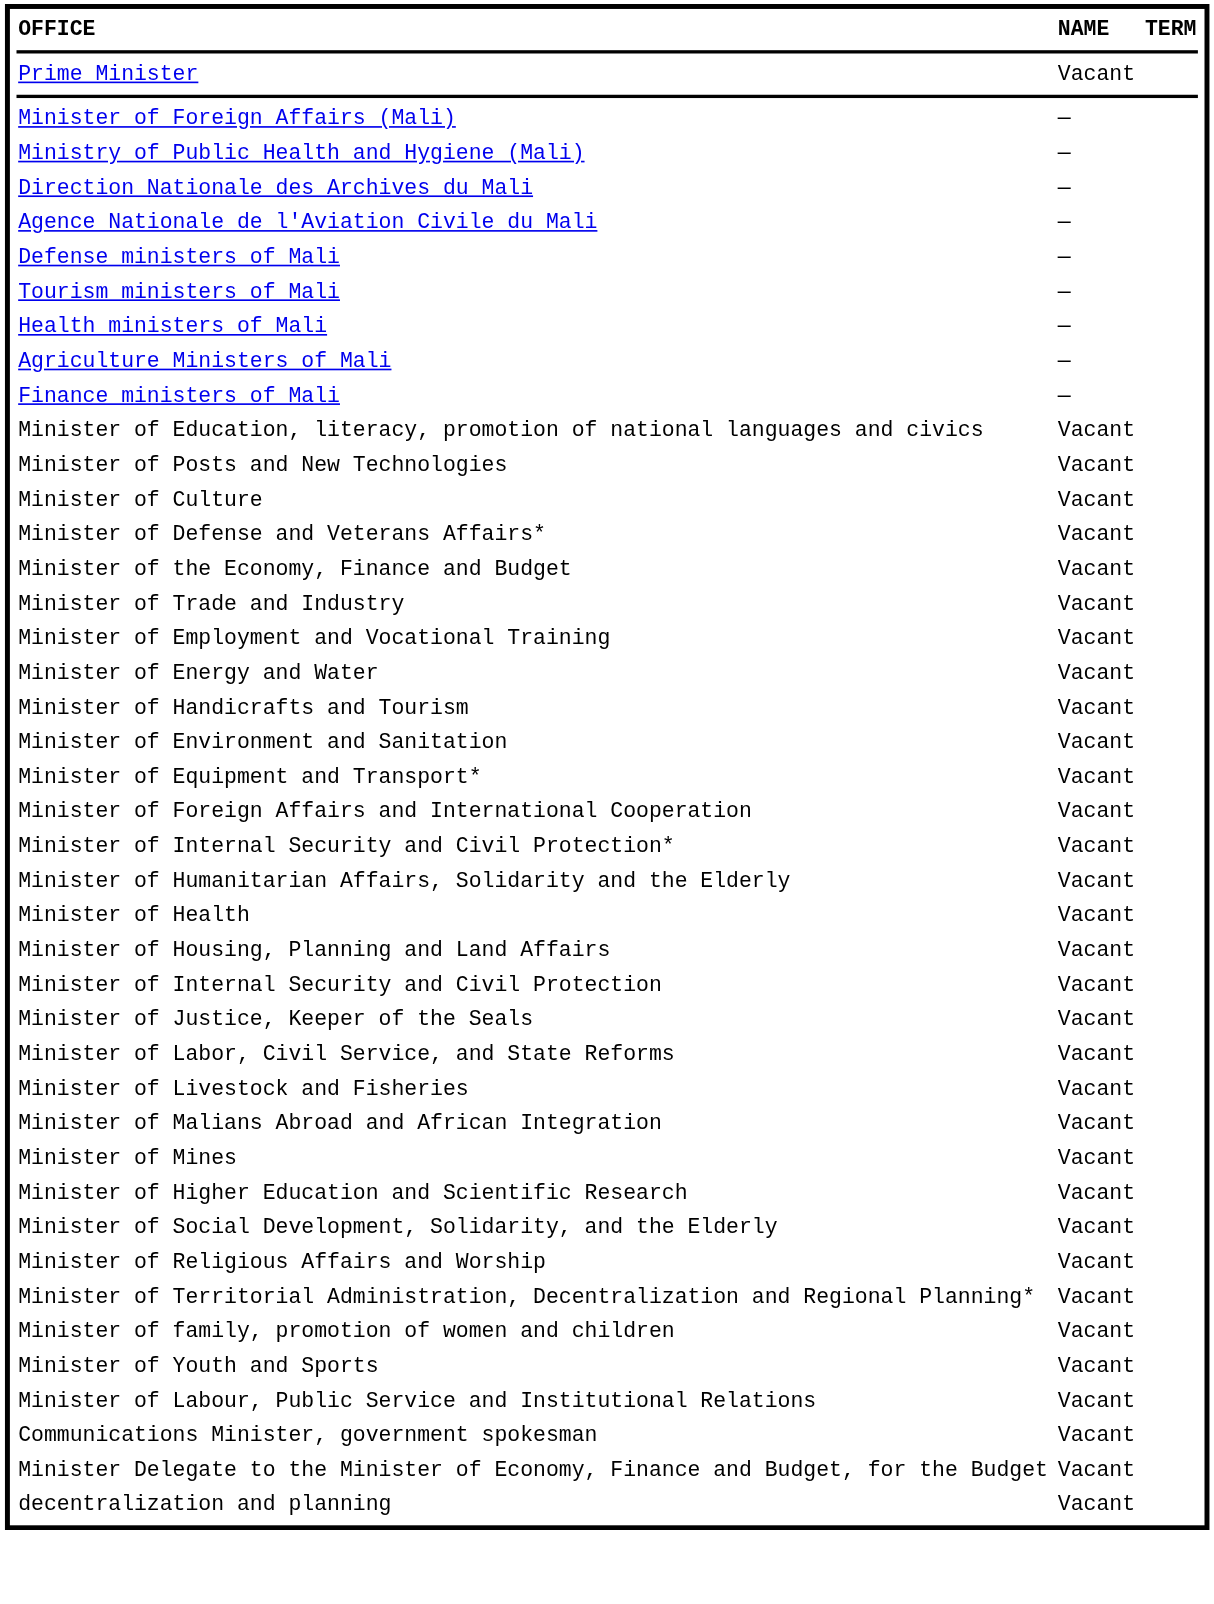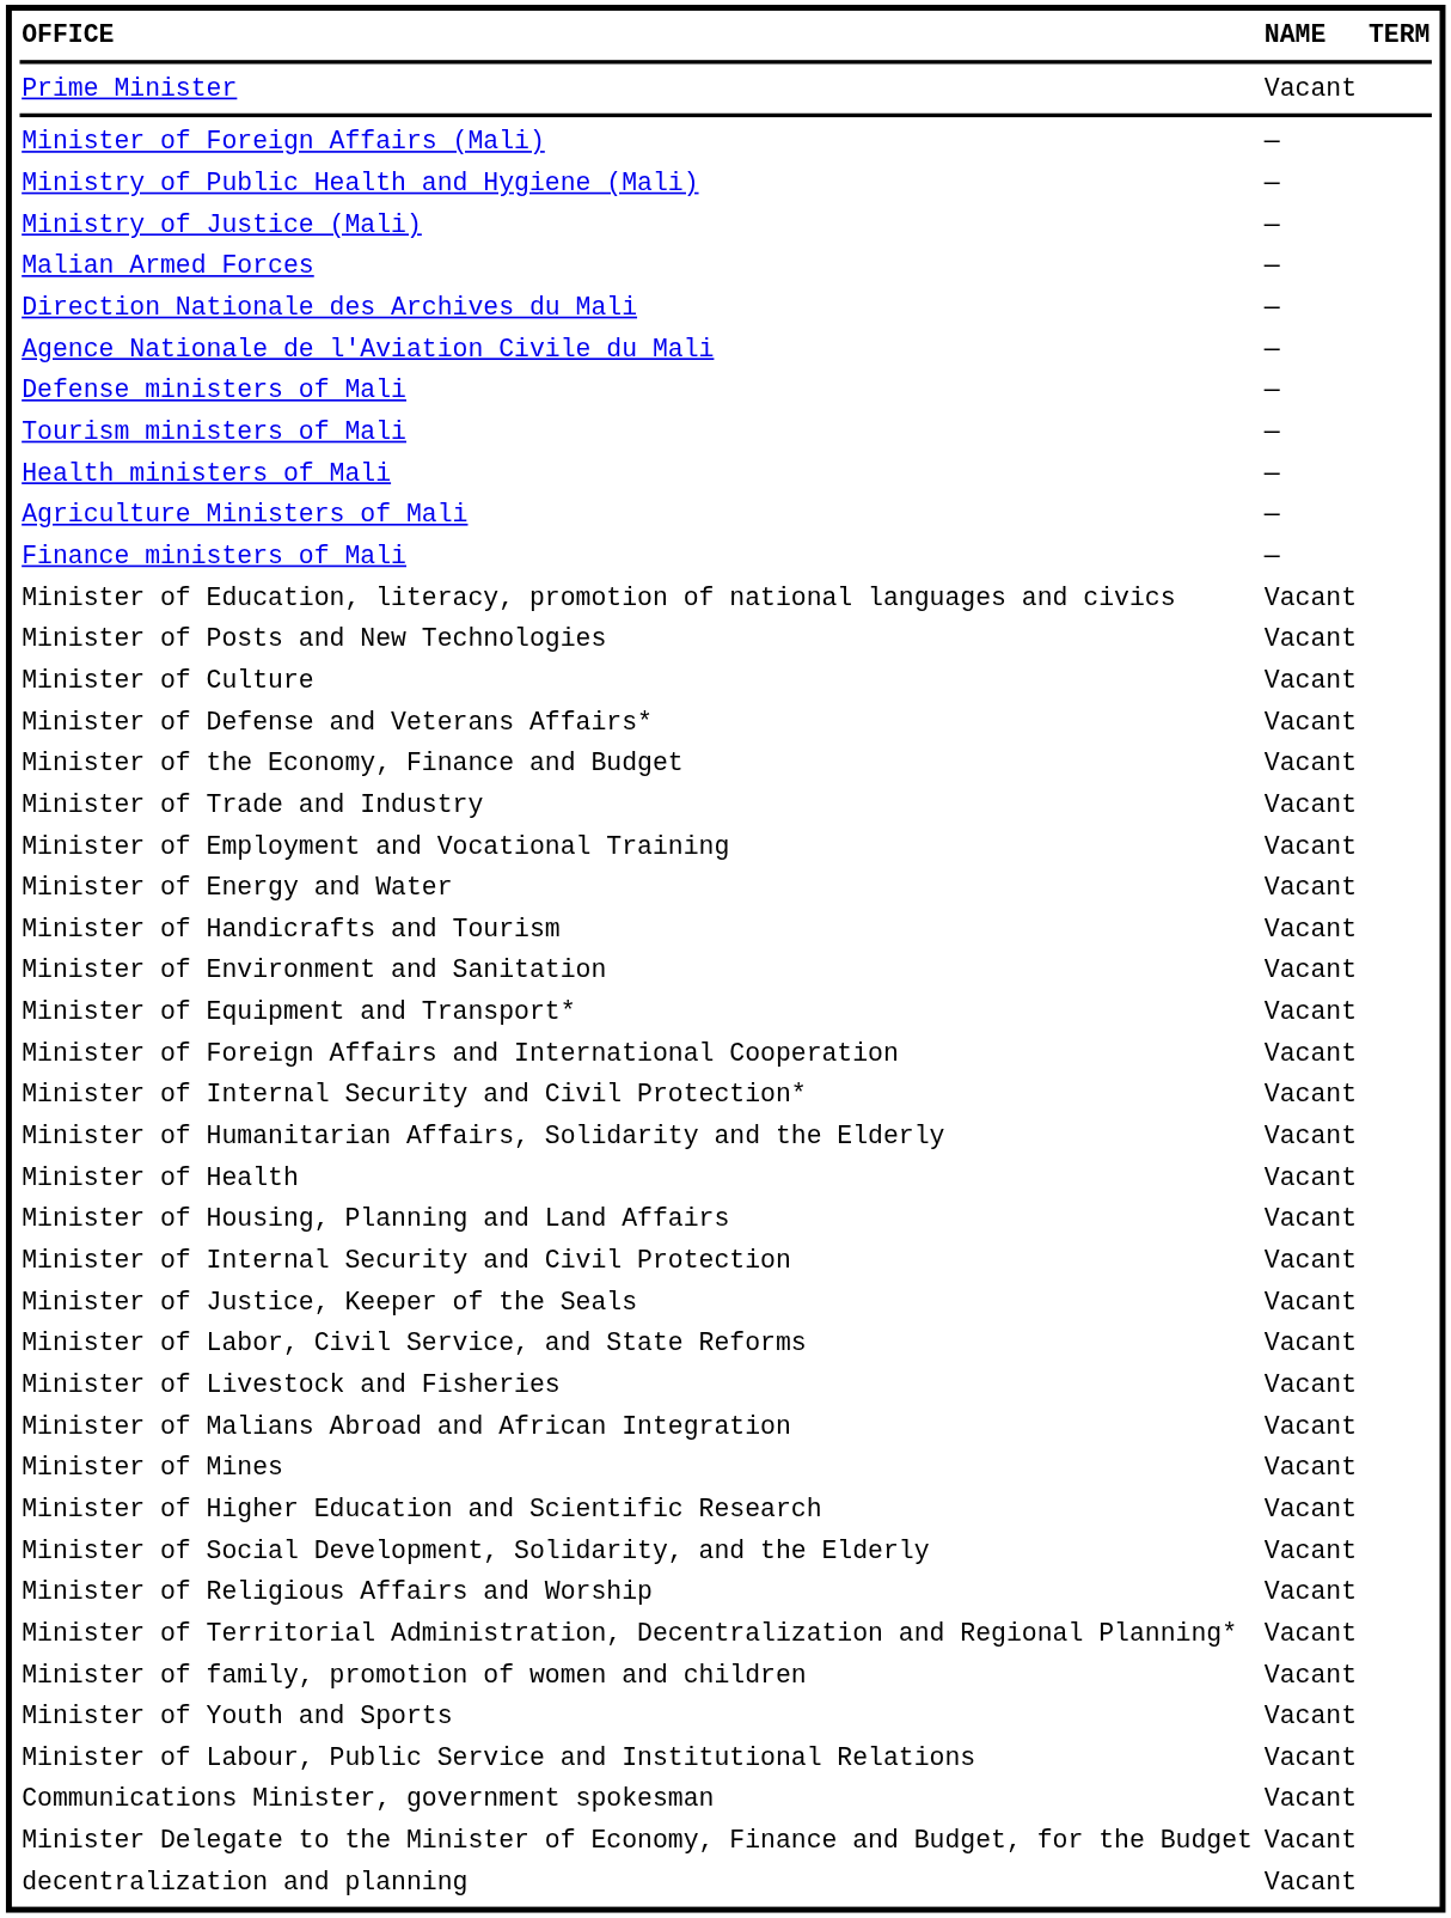 <table cellpadding=1 cellspacing=4 style="margin:3px; border:3px solid #000000;">
 <tr>
 <td><strong>OFFICE</strong></td>
 <td><strong>NAME</strong></td>
 <td><strong>TERM</strong></td>
 </tr>
 <tr>
 <td bgcolor=#000000 colspan=3></td>
 </tr>
 <tr>
 <td><a href='#'>Prime Minister</a></td>
 <td>Vacant</td>
 </tr>
 <tr>
 <td bgcolor=#000000 colspan=3></td>
 </tr>
 <tr>
 <td><a href='#'>Minister of Foreign Affairs (Mali)</a></td>
 <td>—</td>
 </tr>
 <tr>
 <td><a href='#'>Ministry of Public Health and Hygiene (Mali)</a></td>
 <td>—</td>
+</tr>
+<tr>
+<td><a href='#'>Ministry of Justice (Mali)</a></td>
+<td>—</td>
+<td></td>
+</tr>
+<tr>
+<td><a href='#'>Malian Armed Forces</a></td>
+<td>—</td>
+<td></td>
 </tr>
 <tr>
 <td><a href='#'>Direction Nationale des Archives du Mali</a></td>
 <td>—</td>
 </tr>
 <tr>
 <td><a href='#'>Agence Nationale de l'Aviation Civile du Mali</a></td>
 <td>—</td>
 </tr>
 <tr>
 <td><a href='#'>Defense ministers of Mali</a></td>
 <td>—</td>
 </tr>
 <tr>
 <td><a href='#'>Tourism ministers of Mali</a></td>
 <td>—</td>
 </tr>
 <tr>
 <td><a href='#'>Health ministers of Mali</a></td>
 <td>—</td>
 </tr>
 <tr>
 <td><a href='#'>Agriculture Ministers of Mali</a></td>
 <td>—</td>
 </tr>
 <tr>
 <td><a href='#'>Finance ministers of Mali</a></td>
 <td>—</td>
 </tr>
 <tr>
 <td>Minister of Education, literacy, promotion of national languages and civics</td>
 <td>Vacant</td>
 </tr>
 <tr>
 <td>Minister of Posts and New Technologies</td>
 <td>Vacant</td>
 </tr>
 <tr>
 <td>Minister of Culture</td>
 <td>Vacant</td>
 </tr>
 <tr>
 <td>Minister of Defense and Veterans Affairs*</td>
 <td>Vacant</td>
 </tr>
 <tr>
 <td>Minister of the Economy, Finance and Budget</td>
 <td>Vacant</td>
 </tr>
 <tr>
 <td>Minister of Trade and Industry</td>
 <td>Vacant</td>
 </tr>
 <tr>
 <td>Minister of Employment and Vocational Training</td>
 <td>Vacant</td>
 </tr>
 <tr>
 <td>Minister of Energy and Water</td>
 <td>Vacant</td>
 </tr>
 <tr>
 <td>Minister of Handicrafts and Tourism</td>
 <td>Vacant</td>
 </tr>
 <tr>
 <td>Minister of Environment and Sanitation</td>
 <td>Vacant</td>
 </tr>
 <tr>
 <td>Minister of Equipment and Transport*</td>
 <td>Vacant</td>
 </tr>
 <tr>
 <td>Minister of Foreign Affairs and International Cooperation</td>
 <td>Vacant</td>
 </tr>
 <tr>
 <td>Minister of Internal Security and Civil Protection*</td>
 <td>Vacant</td>
 </tr>
 <tr>
 <td>Minister of Humanitarian Affairs, Solidarity and the Elderly</td>
 <td>Vacant</td>
 </tr>
 <tr>
 <td>Minister of Health</td>
 <td>Vacant</td>
 </tr>
 <tr>
 <td>Minister of Housing, Planning and Land Affairs</td>
 <td>Vacant</td>
 </tr>
 <tr>
 <td>Minister of Internal Security and Civil Protection</td>
 <td>Vacant</td>
 </tr>
 <tr>
 <td>Minister of Justice, Keeper of the Seals</td>
 <td>Vacant</td>
 </tr>
 <tr>
 <td>Minister of Labor, Civil Service, and State Reforms</td>
 <td>Vacant</td>
 </tr>
 <tr>
 <td>Minister of Livestock and Fisheries</td>
 <td>Vacant</td>
 </tr>
 <tr>
 <td>Minister of Malians Abroad and African Integration</td>
 <td>Vacant</td>
 </tr>
 <tr>
 <td>Minister of Mines</td>
 <td>Vacant</td>
 </tr>
 <tr>
 <td>Minister of Higher Education and Scientific Research</td>
 <td>Vacant</td>
 </tr>
 <tr>
 <td>Minister of Social Development, Solidarity, and the Elderly</td>
 <td>Vacant</td>
 </tr>
 <tr>
 <td>Minister of Religious Affairs and Worship</td>
 <td>Vacant</td>
 </tr>
 <tr>
 <td>Minister of Territorial Administration, Decentralization and Regional Planning*</td>
 <td>Vacant</td>
 </tr>
 <tr>
 <td>Minister of family, promotion of women and children</td>
 <td>Vacant</td>
 </tr>
 <tr>
 <td>Minister of Youth and Sports</td>
 <td>Vacant</td>
 </tr>
 <tr>
 <td>Minister of Labour, Public Service and Institutional Relations</td>
 <td>Vacant</td>
 </tr>
 <tr>
 <td>Communications Minister, government spokesman</td>
 <td>Vacant</td>
 </tr>
 <tr>
 <td>Minister Delegate to the Minister of Economy, Finance and Budget, for the Budget</td>
 <td>Vacant</td>
 </tr>
 <tr>
 <td Minister Delegate to the Minister of Territorial Administration, Decentralization and Planning, responsible for>decentralization and planning</td>
 <td>Vacant</td>
 </tr>
 </table>
